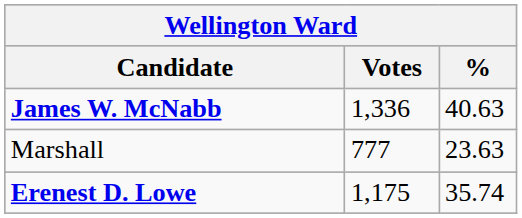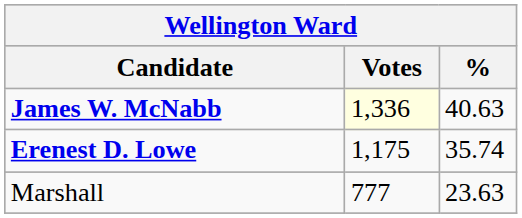 <table class="wikitable">
 <tr>
 <th colspan="3"><a href='#'>Wellington Ward</a></th>
 </tr>
 <tr>
 <th style="width: 200px">Candidate</th>
 <th style="width: 50px">Votes</th>
 <th style="width: 40px">%</th>
 </tr>
 <tr>
 <td><strong><a href='#'>James W. McNabb</a></strong></td>
-<td>1,336</td>
+<td style="background: lightyellow;">1,336</td>
 <td>40.63</td>
+</tr>
+<tr>
+<td><strong><a href='#'>Erenest D. Lowe</a></strong></td>
+<td>1,175</td>
+<td>35.74</td>
 </tr>
 <tr>
 <td>Marshall</td>
 <td>777</td>
 <td>23.63</td>
 </tr>
-<tr>
-<td><strong><a href='#'>Erenest D. Lowe</a></strong></td>
-<td>1,175</td>
-<td>35.74</td>
-</tr>
 </table>
